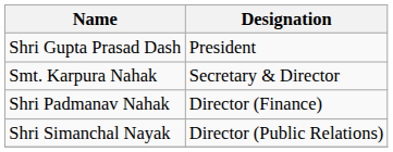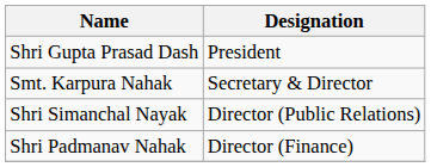 <table class="wikitable">
 <tr>
 <th>Name</th>
 <th>Designation</th>
 </tr>
 <tr>
 <td>Shri Gupta Prasad Dash</td>
 <td>President</td>
 </tr>
 <tr>
 <td>Smt. Karpura Nahak</td>
 <td>Secretary & Director</td>
 </tr>
 <tr>
+<td>Shri Simanchal Nayak</td>
+<td>Director (Public Relations)</td>
+</tr>
+<tr>
 <td>Shri Padmanav Nahak</td>
 <td>Director (Finance)</td>
 </tr>
 <tr>
-<td>Shri Simanchal Nayak</td>
-<td>Director (Public Relations)</td>
-</tr>
-<tr>
 </tr>
 </table>
